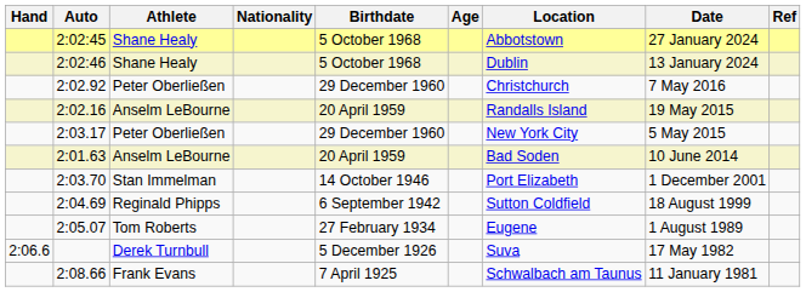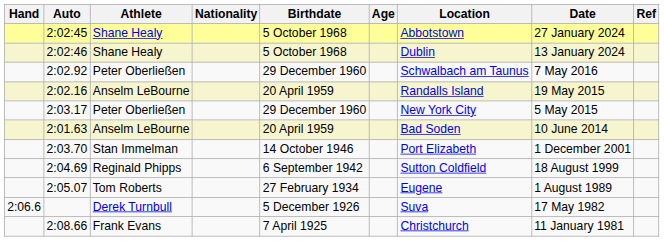 <table class="wikitable">
 <tr>
 <th>Hand</th>
 <th>Auto</th>
 <th>Athlete</th>
 <th>Nationality</th>
 <th>Birthdate</th>
 <th>Age</th>
 <th>Location</th>
 <th>Date</th>
 <th>Ref</th>
 </tr>
 <tr style="background:#ff9;">
 <td></td>
 <td>2:02:45 </td>
 <td><a href='#'>Shane Healy</a></td>
 <td></td>
 <td>5 October 1968</td>
 <td></td>
 <td><a href='#'>Abbotstown</a></td>
 <td>27 January 2024</td>
 <td></td>
 </tr>
 <tr bgcolor=#f6F5CE>
 <td></td>
 <td>2:02:46 </td>
 <td>Shane Healy</td>
 <td></td>
 <td>5 October 1968</td>
 <td></td>
 <td><a href='#'>Dublin</a></td>
 <td>13 January 2024</td>
 <td></td>
 </tr>
 <tr>
 <td></td>
 <td>2:02.92</td>
 <td>Peter Oberließen</td>
 <td></td>
 <td>29 December 1960</td>
 <td></td>
-<td><a href='#'>Christchurch</a></td>
+<td><a href='#'>Schwalbach am Taunus</a></td>
 <td>7 May 2016</td>
 <td></td>
 </tr>
 <tr bgcolor=#f6F5CE>
 <td></td>
 <td>2:02.16</td>
 <td>Anselm LeBourne</td>
 <td></td>
 <td>20 April 1959</td>
 <td></td>
 <td><a href='#'>Randalls Island</a></td>
 <td>19 May 2015</td>
 <td></td>
 </tr>
 <tr>
 <td></td>
 <td>2:03.17</td>
 <td>Peter Oberließen</td>
 <td></td>
 <td>29 December 1960</td>
 <td></td>
 <td><a href='#'>New York City</a></td>
 <td>5 May 2015</td>
 <td></td>
 </tr>
 <tr bgcolor=#f6F5CE>
 <td></td>
 <td>2:01.63</td>
 <td>Anselm LeBourne</td>
 <td></td>
 <td>20 April 1959</td>
 <td></td>
 <td><a href='#'>Bad Soden</a></td>
 <td>10 June 2014</td>
 <td></td>
 </tr>
 <tr>
 <td></td>
 <td>2:03.70</td>
 <td>Stan Immelman</td>
 <td></td>
 <td>14 October 1946</td>
 <td></td>
 <td><a href='#'>Port Elizabeth</a></td>
 <td>1 December 2001</td>
 <td></td>
 </tr>
 <tr>
 <td></td>
 <td>2:04.69</td>
 <td>Reginald Phipps</td>
 <td></td>
 <td>6 September 1942</td>
 <td></td>
 <td><a href='#'>Sutton Coldfield</a></td>
 <td>18 August 1999</td>
 <td></td>
 </tr>
 <tr>
 <td></td>
 <td>2:05.07</td>
 <td>Tom Roberts</td>
 <td></td>
 <td>27 February 1934</td>
 <td></td>
 <td><a href='#'>Eugene</a></td>
 <td>1 August 1989</td>
 <td></td>
 </tr>
 <tr>
 <td>2:06.6</td>
 <td></td>
 <td><a href='#'>Derek Turnbull</a></td>
 <td></td>
 <td>5 December 1926</td>
 <td></td>
 <td><a href='#'>Suva</a></td>
 <td>17 May 1982</td>
 <td></td>
 </tr>
 <tr>
 <td></td>
 <td>2:08.66</td>
 <td>Frank Evans</td>
 <td></td>
 <td>7 April 1925</td>
 <td></td>
-<td><a href='#'>Schwalbach am Taunus</a></td>
+<td><a href='#'>Christchurch</a></td>
 <td>11 January 1981</td>
 </tr>
 </table>
